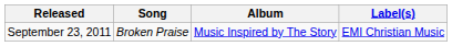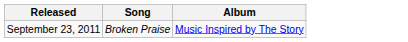 <table class="wikitable">
 <tr>
 <th>Released</th>
 <th>Song</th>
 <th>Album</th>
-<th><a href='#'>Label(s)</a></th>
 </tr>
 <tr>
 <td>September 23, 2011</td>
 <td><em>Broken Praise</em></td>
 <td><a href='#'>Music Inspired by The Story</a></td>
-<td><a href='#'>EMI Christian Music</a></td>
 </tr>
 </table>
